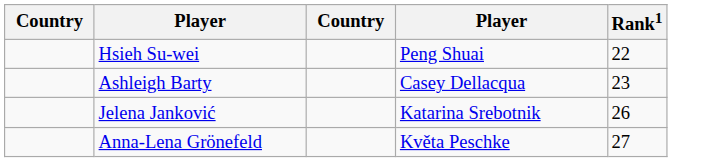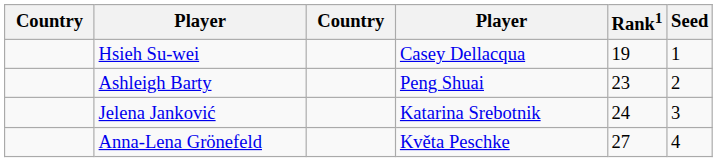 <table class="sortable wikitable">
 <tr>
 <th width="70">Country</th>
 <th width="175">Player</th>
 <th width="70">Country</th>
 <th width="175">Player</th>
 <th>Rank<sup>1</sup></th>
+<th>Seed</th>
 </tr>
 <tr>
 <td></td>
 <td><a href='#'>Hsieh Su-wei</a></td>
 <td></td>
-<td><a href='#'>Peng Shuai</a></td>
-<td>22</td>
+<td><a href='#'>Casey Dellacqua</a></td>
+<td>19</td>
+<td>1</td>
 </tr>
 <tr>
 <td></td>
 <td><a href='#'>Ashleigh Barty</a></td>
 <td></td>
-<td><a href='#'>Casey Dellacqua</a></td>
+<td><a href='#'>Peng Shuai</a></td>
 <td>23</td>
+<td>2</td>
 </tr>
 <tr>
 <td></td>
 <td><a href='#'>Jelena Janković</a></td>
 <td></td>
 <td><a href='#'>Katarina Srebotnik</a></td>
-<td>26</td>
+<td>24</td>
+<td>3</td>
 </tr>
 <tr>
 <td></td>
 <td><a href='#'>Anna-Lena Grönefeld</a></td>
 <td></td>
 <td><a href='#'>Květa Peschke</a></td>
 <td>27</td>
+<td>4</td>
 </tr>
 </table>
